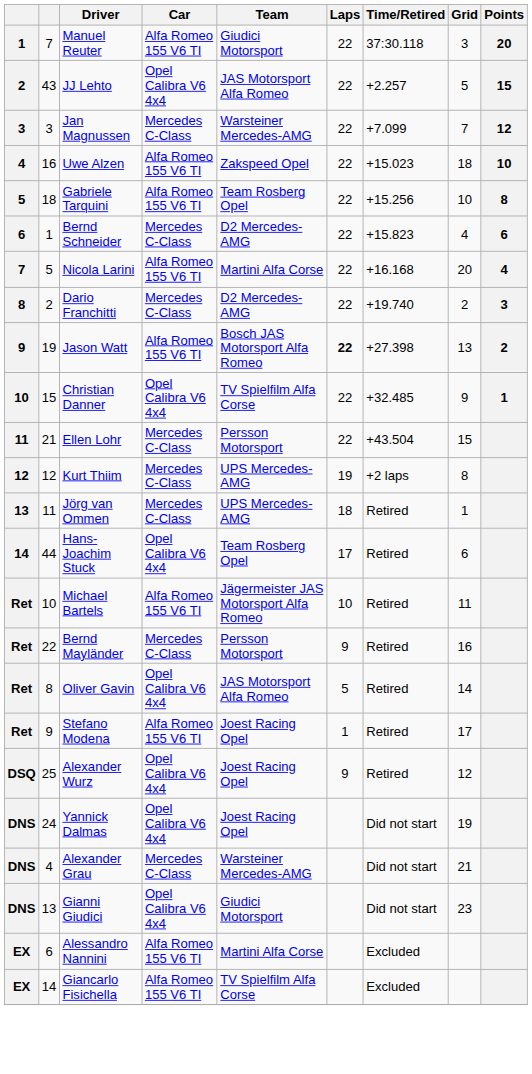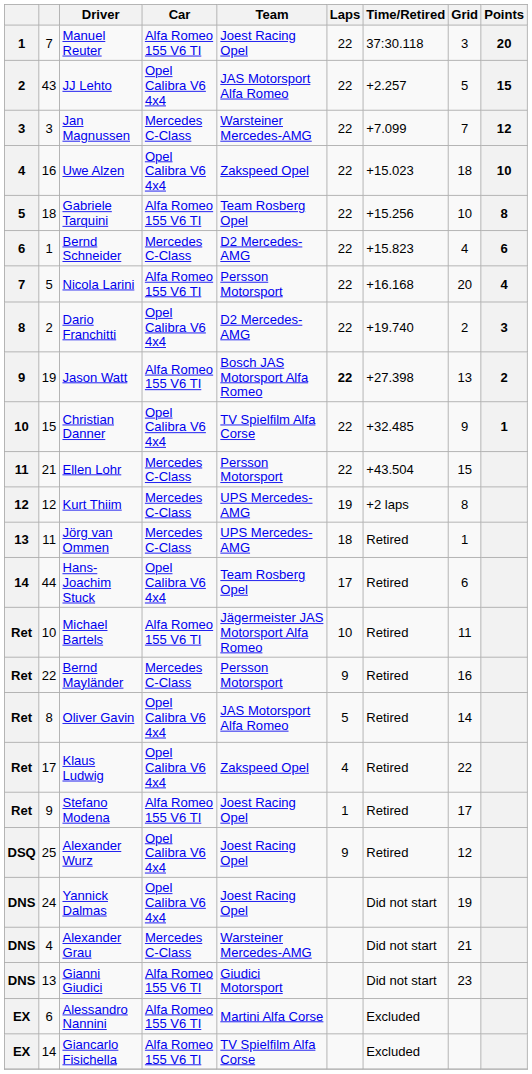 <table class="wikitable sortable" style="font-size:95%">
 <tr>
 <th></th>
 <th></th>
 <th>Driver</th>
 <th>Car</th>
 <th>Team</th>
 <th>Laps</th>
 <th>Time/Retired</th>
 <th>Grid</th>
 <th>Points</th>
 </tr>
 <tr>
 <th>1</th>
 <td align=center>7</td>
 <td> <a href='#'>Manuel Reuter</a></td>
 <td><a href='#'>Alfa Romeo 155 V6 TI</a></td>
-<td> <a href='#'>Giudici Motorsport</a></td>
+<td> <a href='#'>Joest Racing Opel</a></td>
 <td align=center>22</td>
 <td>37:30.118</td>
 <td align=center>3</td>
 <th>20</th>
 </tr>
 <tr>
 <th>2</th>
 <td align=center>43</td>
 <td> <a href='#'>JJ Lehto</a></td>
 <td><a href='#'>Opel Calibra V6 4x4</a></td>
 <td> <a href='#'>JAS Motorsport Alfa Romeo</a></td>
 <td align=center>22</td>
 <td>+2.257</td>
 <td align=center>5</td>
 <th>15</th>
 </tr>
 <tr>
 <th>3</th>
 <td align=center>3</td>
 <td> <a href='#'>Jan Magnussen</a></td>
 <td><a href='#'>Mercedes C-Class</a></td>
 <td> <a href='#'>Warsteiner Mercedes-AMG</a></td>
 <td align=center>22</td>
 <td>+7.099</td>
 <td align=center>7</td>
 <th>12</th>
 </tr>
 <tr>
 <th>4</th>
 <td align=center>16</td>
 <td> <a href='#'>Uwe Alzen</a></td>
-<td><a href='#'>Alfa Romeo 155 V6 TI</a></td>
+<td><a href='#'>Opel Calibra V6 4x4</a></td>
 <td> <a href='#'>Zakspeed Opel</a></td>
 <td align=center>22</td>
 <td>+15.023</td>
 <td align=center>18</td>
 <th>10</th>
 </tr>
 <tr>
 <th>5</th>
 <td align=center>18</td>
 <td> <a href='#'>Gabriele Tarquini</a></td>
 <td><a href='#'>Alfa Romeo 155 V6 TI</a></td>
 <td> <a href='#'>Team Rosberg Opel</a></td>
 <td align=center>22</td>
 <td>+15.256</td>
 <td align=center>10</td>
 <th>8</th>
 </tr>
 <tr>
 <th>6</th>
 <td align=center>1</td>
 <td> <a href='#'>Bernd Schneider</a></td>
 <td><a href='#'>Mercedes C-Class</a></td>
 <td> <a href='#'>D2 Mercedes-AMG</a></td>
 <td align=center>22</td>
 <td>+15.823</td>
 <td align=center>4</td>
 <th>6</th>
 </tr>
 <tr>
 <th>7</th>
 <td align=center>5</td>
 <td> <a href='#'>Nicola Larini</a></td>
 <td><a href='#'>Alfa Romeo 155 V6 TI</a></td>
-<td> <a href='#'>Martini Alfa Corse</a></td>
+<td> <a href='#'>Persson Motorsport</a></td>
 <td align=center>22</td>
 <td>+16.168</td>
 <td align=center>20</td>
 <th>4</th>
 </tr>
 <tr>
 <th>8</th>
 <td align=center>2</td>
 <td> <a href='#'>Dario Franchitti</a></td>
-<td><a href='#'>Mercedes C-Class</a></td>
+<td><a href='#'>Opel Calibra V6 4x4</a></td>
 <td> <a href='#'>D2 Mercedes-AMG</a></td>
 <td align=center>22</td>
 <td>+19.740</td>
 <td align=center>2</td>
 <th>3</th>
 </tr>
 <tr>
 <th>9</th>
 <td align=center>19</td>
 <td> <a href='#'>Jason Watt</a></td>
 <td><a href='#'>Alfa Romeo 155 V6 TI</a></td>
 <td> <a href='#'>Bosch JAS Motorsport Alfa Romeo</a></td>
 <td align=center><strong>22</strong></td>
 <td>+27.398</td>
 <td align=center>13</td>
 <th>2</th>
 </tr>
 <tr>
 <th>10</th>
 <td align=center>15</td>
 <td> <a href='#'>Christian Danner</a></td>
 <td><a href='#'>Opel Calibra V6 4x4</a></td>
 <td> <a href='#'>TV Spielfilm Alfa Corse</a></td>
 <td align=center>22</td>
 <td>+32.485</td>
 <td align=center>9</td>
 <th>1</th>
 </tr>
 <tr>
 <th>11</th>
 <td align=center>21</td>
 <td> <a href='#'>Ellen Lohr</a></td>
 <td><a href='#'>Mercedes C-Class</a></td>
 <td> <a href='#'>Persson Motorsport</a></td>
 <td align=center>22</td>
 <td>+43.504</td>
 <td align=center>15</td>
 <th></th>
 </tr>
 <tr>
 <th>12</th>
 <td align=center>12</td>
 <td> <a href='#'>Kurt Thiim</a></td>
 <td><a href='#'>Mercedes C-Class</a></td>
 <td> <a href='#'>UPS Mercedes-AMG</a></td>
 <td align=center>19</td>
 <td>+2 laps</td>
 <td align=center>8</td>
 <th></th>
 </tr>
 <tr>
 <th>13</th>
 <td align=center>11</td>
 <td> <a href='#'>Jörg van Ommen</a></td>
 <td><a href='#'>Mercedes C-Class</a></td>
 <td> <a href='#'>UPS Mercedes-AMG</a></td>
 <td align=center>18</td>
 <td>Retired</td>
 <td align=center>1</td>
 <th></th>
 </tr>
 <tr>
 <th>14</th>
 <td align=center>44</td>
 <td> <a href='#'>Hans-Joachim Stuck</a></td>
 <td><a href='#'>Opel Calibra V6 4x4</a></td>
 <td> <a href='#'>Team Rosberg Opel</a></td>
 <td align=center>17</td>
 <td>Retired</td>
 <td align=center>6</td>
 <th></th>
 </tr>
 <tr>
 <th>Ret</th>
 <td align=center>10</td>
 <td> <a href='#'>Michael Bartels</a></td>
 <td><a href='#'>Alfa Romeo 155 V6 TI</a></td>
 <td> <a href='#'>Jägermeister JAS Motorsport Alfa Romeo</a></td>
 <td align=center>10</td>
 <td>Retired</td>
 <td align=center>11</td>
 <th></th>
 </tr>
 <tr>
 <th>Ret</th>
 <td align=center>22</td>
 <td> <a href='#'>Bernd Mayländer</a></td>
 <td><a href='#'>Mercedes C-Class</a></td>
 <td> <a href='#'>Persson Motorsport</a></td>
 <td align=center>9</td>
 <td>Retired</td>
 <td align=center>16</td>
 <th></th>
 </tr>
 <tr>
 <th>Ret</th>
 <td align=center>8</td>
 <td> <a href='#'>Oliver Gavin</a></td>
 <td><a href='#'>Opel Calibra V6 4x4</a></td>
 <td> <a href='#'>JAS Motorsport Alfa Romeo</a></td>
 <td align=center>5</td>
 <td>Retired</td>
 <td align=center>14</td>
 <th></th>
 </tr>
 <tr>
 <th>Ret</th>
+<td align=center>17</td>
+<td> <a href='#'>Klaus Ludwig</a></td>
+<td><a href='#'>Opel Calibra V6 4x4</a></td>
+<td> <a href='#'>Zakspeed Opel</a></td>
+<td align=center>4</td>
+<td>Retired</td>
+<td align=center>22</td>
+<th></th>
+</tr>
+<tr>
+<th>Ret</th>
 <td align=center>9</td>
 <td> <a href='#'>Stefano Modena</a></td>
 <td><a href='#'>Alfa Romeo 155 V6 TI</a></td>
 <td> <a href='#'>Joest Racing Opel</a></td>
 <td align=center>1</td>
 <td>Retired</td>
 <td align=center>17</td>
 <th></th>
 </tr>
 <tr>
 <th>DSQ</th>
 <td align=center>25</td>
 <td> <a href='#'>Alexander Wurz</a></td>
 <td><a href='#'>Opel Calibra V6 4x4</a></td>
 <td> <a href='#'>Joest Racing Opel</a></td>
 <td align=center>9</td>
 <td>Retired</td>
 <td align=center>12</td>
 <th></th>
 </tr>
 <tr>
 <th>DNS</th>
 <td align=center>24</td>
 <td> <a href='#'>Yannick Dalmas</a></td>
 <td><a href='#'>Opel Calibra V6 4x4</a></td>
 <td> <a href='#'>Joest Racing Opel</a></td>
 <td align=center></td>
 <td>Did not start</td>
 <td align=center>19</td>
 <th></th>
 </tr>
 <tr>
 <th>DNS</th>
 <td align=center>4</td>
 <td> <a href='#'>Alexander Grau</a></td>
 <td><a href='#'>Mercedes C-Class</a></td>
 <td> <a href='#'>Warsteiner Mercedes-AMG</a></td>
 <td align=center></td>
 <td>Did not start</td>
 <td align=center>21</td>
 <th></th>
 </tr>
 <tr>
 <th>DNS</th>
 <td align=center>13</td>
 <td> <a href='#'>Gianni Giudici</a></td>
-<td><a href='#'>Opel Calibra V6 4x4</a></td>
+<td><a href='#'>Alfa Romeo 155 V6 TI</a></td>
 <td> <a href='#'>Giudici Motorsport</a></td>
 <td align=center></td>
 <td>Did not start</td>
 <td align=center>23</td>
 <th></th>
 </tr>
 <tr>
 <th>EX</th>
 <td align=center>6</td>
 <td> <a href='#'>Alessandro Nannini</a></td>
 <td><a href='#'>Alfa Romeo 155 V6 TI</a></td>
 <td> <a href='#'>Martini Alfa Corse</a></td>
 <td align=center></td>
 <td>Excluded</td>
 <td align=center></td>
 <th></th>
 </tr>
 <tr>
 <th>EX</th>
 <td align=center>14</td>
 <td> <a href='#'>Giancarlo Fisichella</a></td>
 <td><a href='#'>Alfa Romeo 155 V6 TI</a></td>
 <td> <a href='#'>TV Spielfilm Alfa Corse</a></td>
 <td align=center></td>
 <td>Excluded</td>
 <td align=center></td>
 <th></th>
 </tr>
 <tr>
 </tr>
 </table>
